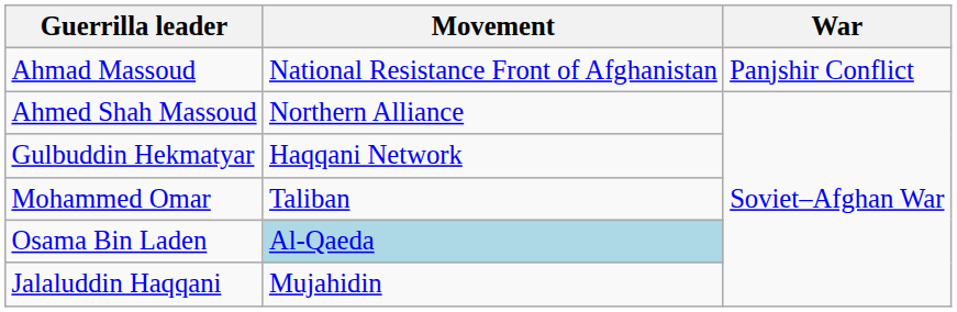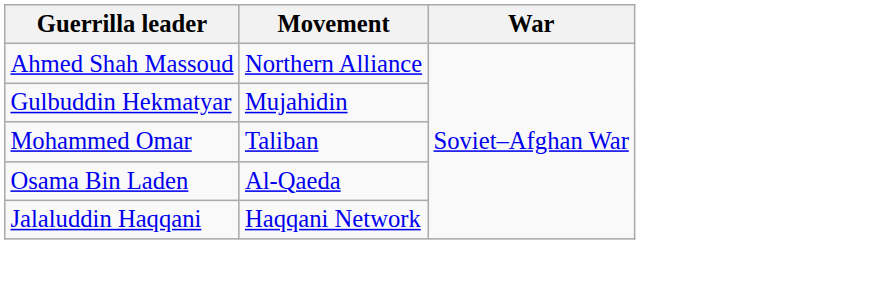 <table class="wikitable">
 <tr>
 <th>Guerrilla leader</th>
 <th>Movement</th>
 <th>War</th>
-</tr>
-<tr>
-<td><a href='#'>Ahmad Massoud</a></td>
-<td><a href='#'>National Resistance Front of Afghanistan</a></td>
-<td><a href='#'>Panjshir Conflict</a></td>
 </tr>
 <tr>
 <td><a href='#'>Ahmed Shah Massoud</a></td>
 <td><a href='#'>Northern Alliance</a></td>
 <td rowspan="5"><a href='#'>Soviet–Afghan War</a></td>
 </tr>
 <tr>
 <td><a href='#'>Gulbuddin Hekmatyar</a></td>
-<td><a href='#'>Haqqani Network</a></td>
+<td><a href='#'>Mujahidin</a></td>
 </tr>
 <tr>
 <td><a href='#'>Mohammed Omar</a></td>
 <td><a href='#'>Taliban</a></td>
 </tr>
 <tr>
 <td><a href='#'>Osama Bin Laden</a></td>
-<td style="background: lightblue;"><a href='#'>Al-Qaeda</a></td>
+<td><a href='#'>Al-Qaeda</a></td>
 </tr>
 <tr>
 <td><a href='#'>Jalaluddin Haqqani</a></td>
-<td><a href='#'>Mujahidin</a></td>
+<td><a href='#'>Haqqani Network</a></td>
 </tr>
 </table>
